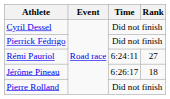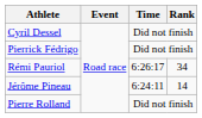 <table class=wikitable style="font-size:90%">
 <tr>
 <th>Athlete</th>
 <th>Event</th>
 <th>Time</th>
 <th>Rank</th>
 </tr>
 <tr align=center>
 <td align=left><a href='#'>Cyril Dessel</a></td>
 <td align=left rowspan=5><a href='#'>Road race</a></td>
 <td colspan=2>Did not finish</td>
 </tr>
 <tr align=center>
 <td align=left><a href='#'>Pierrick Fédrigo</a></td>
 <td colspan=2>Did not finish</td>
 </tr>
 <tr align=center>
 <td align=left><a href='#'>Rémi Pauriol</a></td>
-<td>6:24:11</td>
-<td>27</td>
+<td>6:26:17</td>
+<td>34</td>
 </tr>
 <tr align=center>
 <td align=left><a href='#'>Jérôme Pineau</a></td>
-<td>6:26:17</td>
-<td>18</td>
+<td>6:24:11</td>
+<td>14</td>
 </tr>
 <tr align=center>
 <td align=left><a href='#'>Pierre Rolland</a></td>
 <td colspan=2>Did not finish</td>
 </tr>
 </table>
